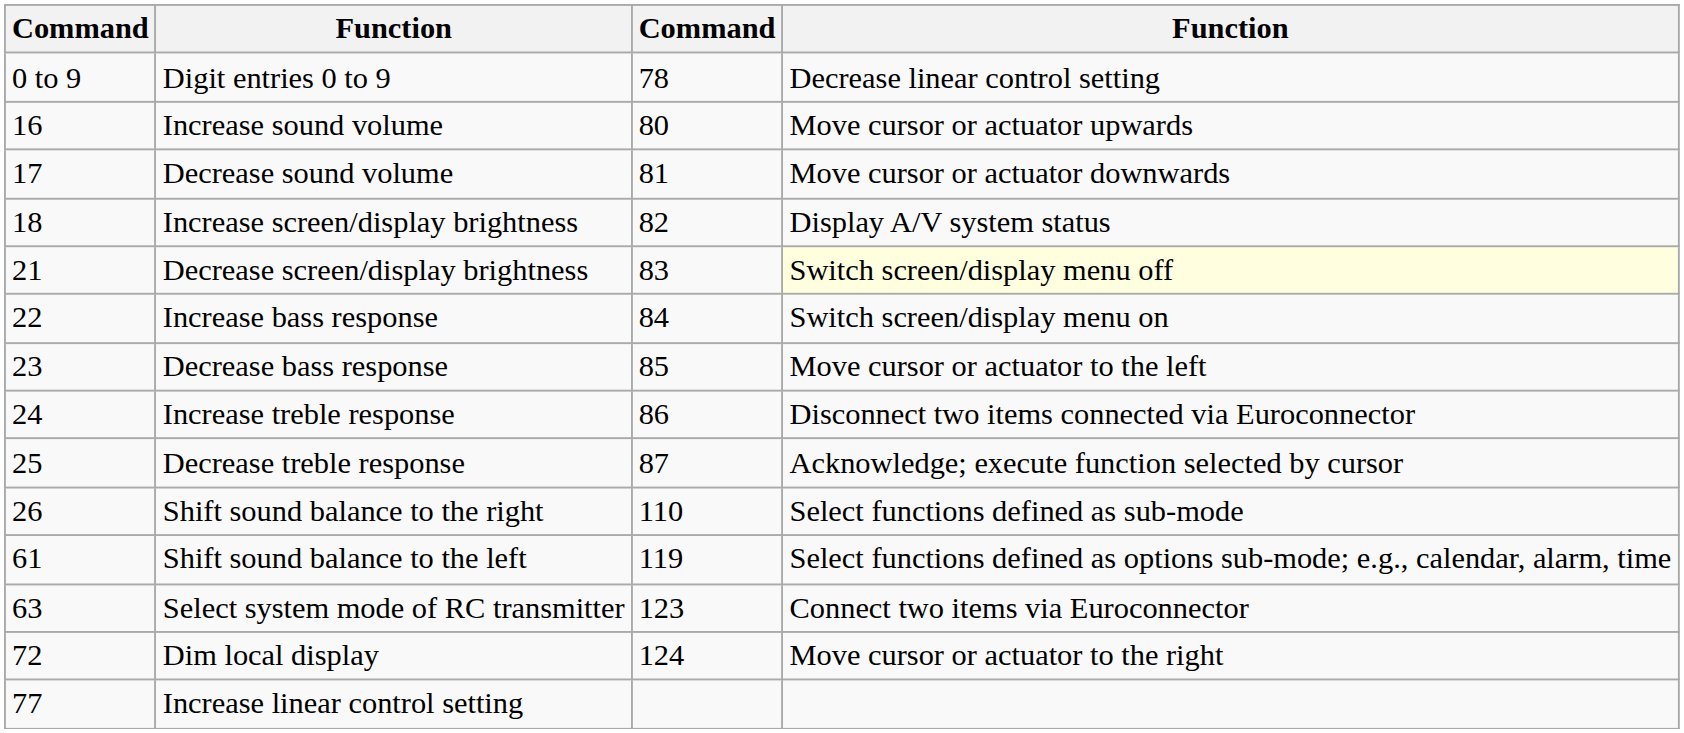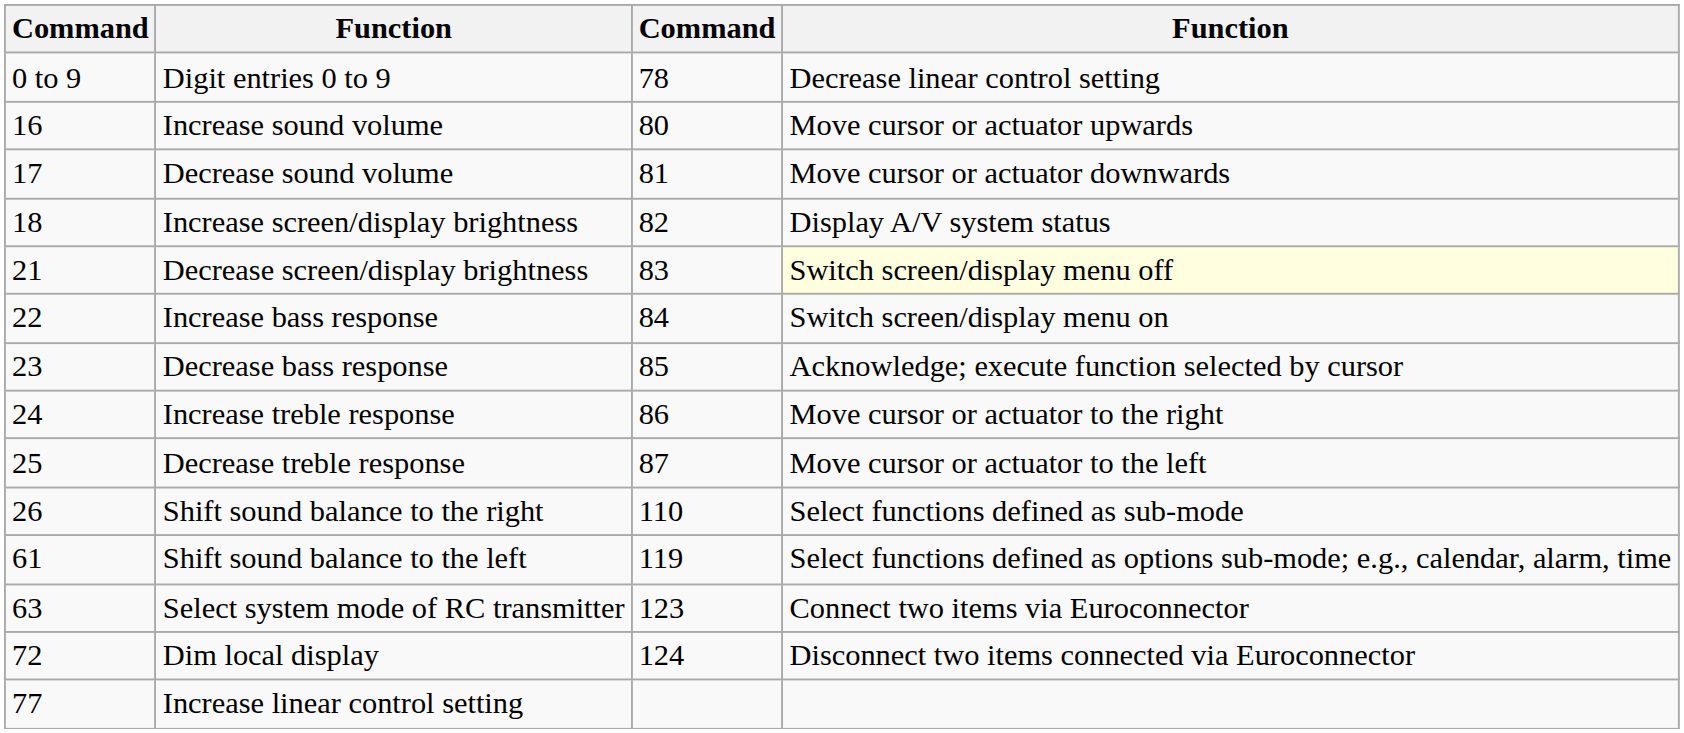 <table class="wikitable" border="1">
 <tr>
 <th>Command</th>
 <th>Function</th>
 <th>Command</th>
 <th>Function</th>
 </tr>
 <tr>
 <td>0 to 9</td>
 <td>Digit entries 0 to 9</td>
 <td>78</td>
 <td>Decrease linear control setting</td>
 </tr>
 <tr>
 <td>16</td>
 <td>Increase sound volume</td>
 <td>80</td>
 <td>Move cursor or actuator upwards</td>
 </tr>
 <tr>
 <td>17</td>
 <td>Decrease sound volume</td>
 <td>81</td>
 <td>Move cursor or actuator downwards</td>
 </tr>
 <tr>
 <td>18</td>
 <td>Increase screen/display brightness</td>
 <td>82</td>
 <td>Display A/V system status</td>
 </tr>
 <tr>
 <td>21</td>
 <td>Decrease screen/display brightness</td>
 <td>83</td>
 <td style="background: lightyellow;">Switch screen/display menu off</td>
 </tr>
 <tr>
 <td>22</td>
 <td>Increase bass response</td>
 <td>84</td>
 <td>Switch screen/display menu on</td>
 </tr>
 <tr>
 <td>23</td>
 <td>Decrease bass response</td>
 <td>85</td>
-<td>Move cursor or actuator to the left</td>
+<td>Acknowledge; execute function selected by cursor</td>
 </tr>
 <tr>
 <td>24</td>
 <td>Increase treble response</td>
 <td>86</td>
-<td>Disconnect two items connected via Euroconnector</td>
+<td>Move cursor or actuator to the right</td>
 </tr>
 <tr>
 <td>25</td>
 <td>Decrease treble response</td>
 <td>87</td>
-<td>Acknowledge; execute function selected by cursor</td>
+<td>Move cursor or actuator to the left</td>
 </tr>
 <tr>
 <td>26</td>
 <td>Shift sound balance to the right</td>
 <td>110</td>
 <td>Select functions defined as sub-mode</td>
 </tr>
 <tr>
 <td>61</td>
 <td>Shift sound balance to the left</td>
 <td>119</td>
 <td>Select functions defined as options sub-mode; e.g., calendar, alarm, time</td>
 </tr>
 <tr>
 <td>63</td>
 <td>Select system mode of RC transmitter</td>
 <td>123</td>
 <td>Connect two items via Euroconnector</td>
 </tr>
 <tr>
 <td>72</td>
 <td>Dim local display</td>
 <td>124</td>
-<td>Move cursor or actuator to the right</td>
+<td>Disconnect two items connected via Euroconnector</td>
 </tr>
 <tr>
 <td>77</td>
 <td>Increase linear control setting</td>
 <td></td>
 <td></td>
 </tr>
 </table>
